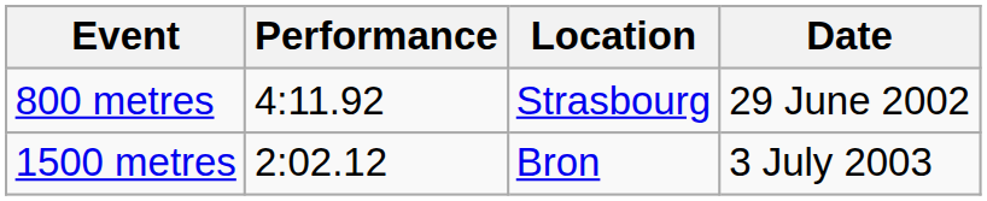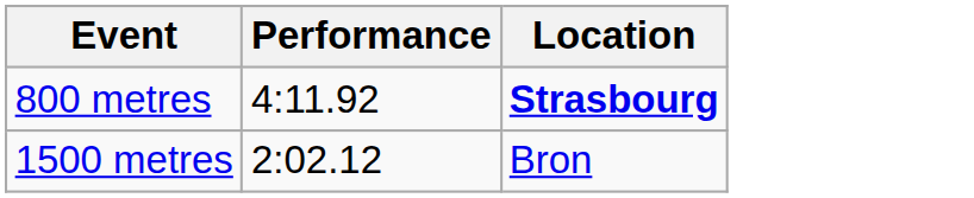 <table class=wikitable>
 <tr>
 <th scope="col">Event</th>
 <th scope="col">Performance</th>
 <th scope="col">Location</th>
-<th scope="col">Date</th>
 </tr>
 <tr>
 <td><a href='#'>800 metres</a></td>
 <td>4:11.92</td>
-<td><a href='#'>Strasbourg</a></td>
-<td>29 June 2002</td>
+<td><strong><a href='#'>Strasbourg</a></strong></td>
 </tr>
 <tr>
 <td><a href='#'>1500 metres</a></td>
 <td>2:02.12</td>
 <td><a href='#'>Bron</a></td>
-<td>3 July 2003</td>
 </tr>
 </table>
